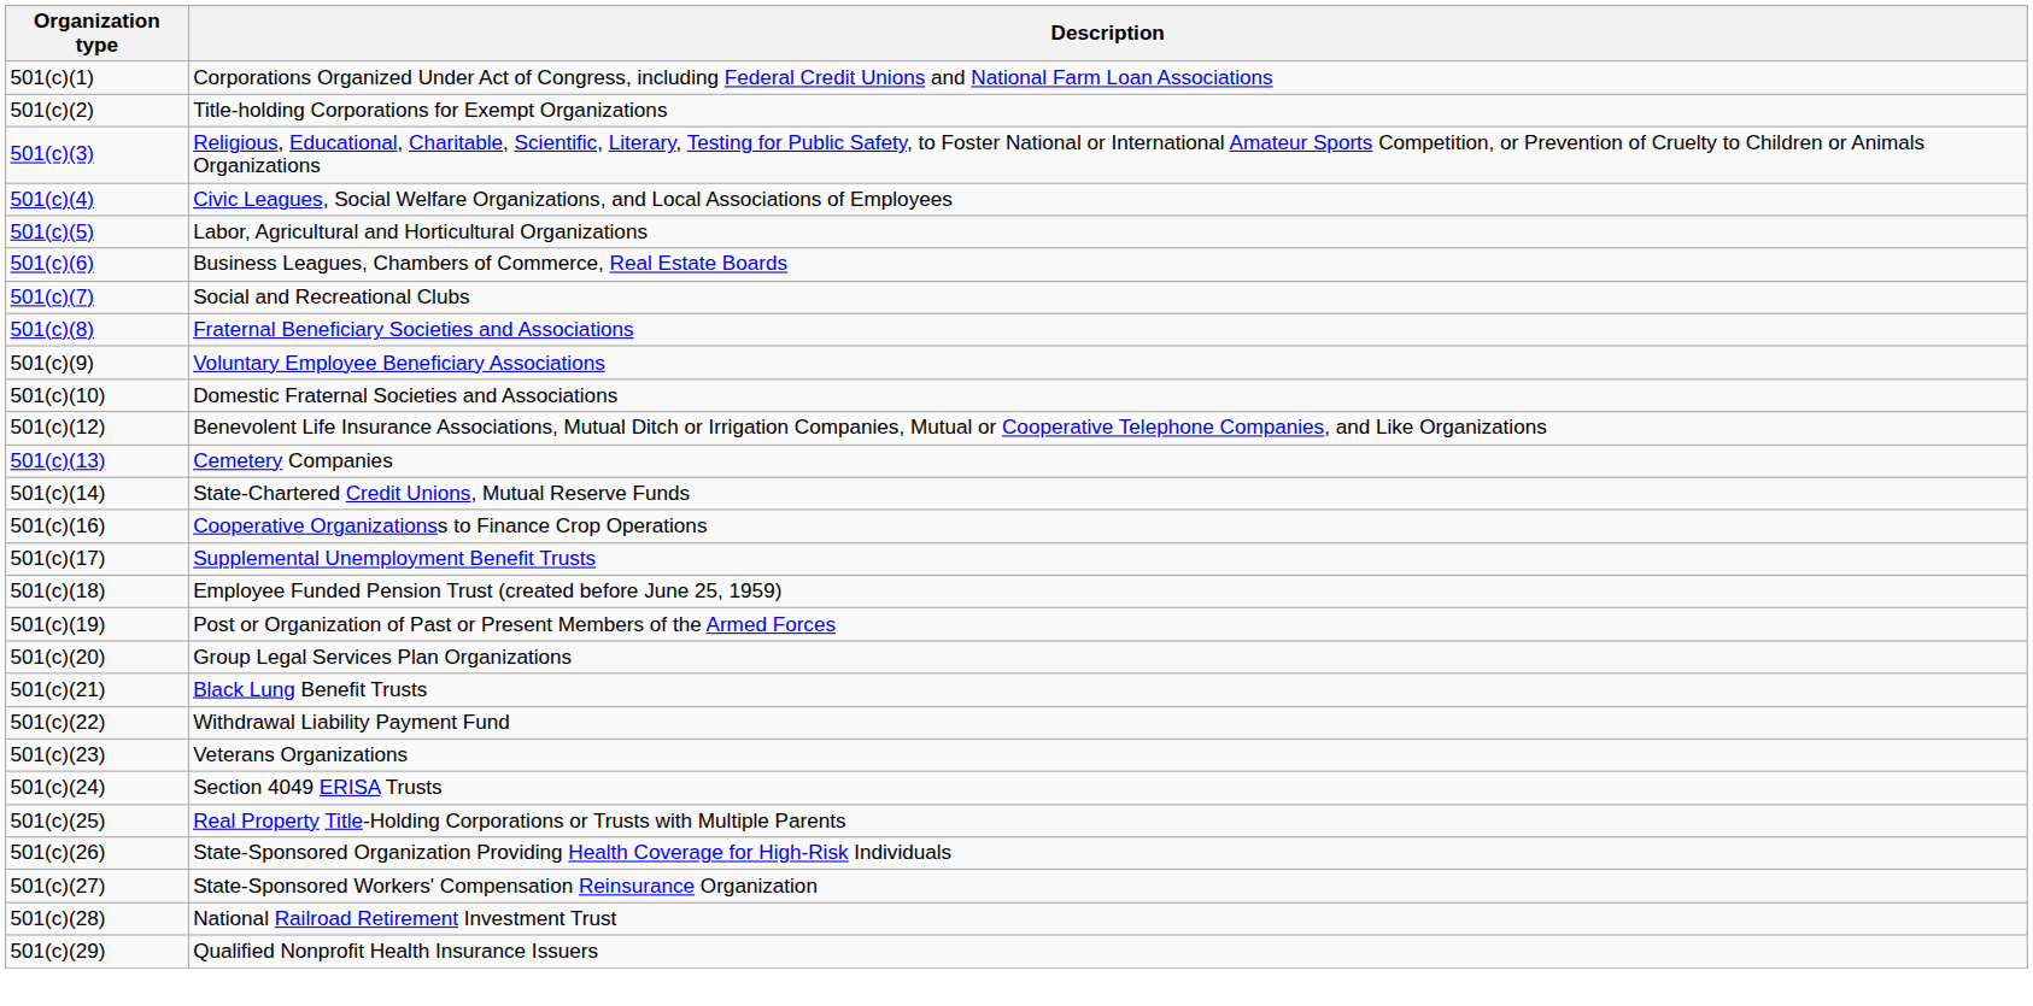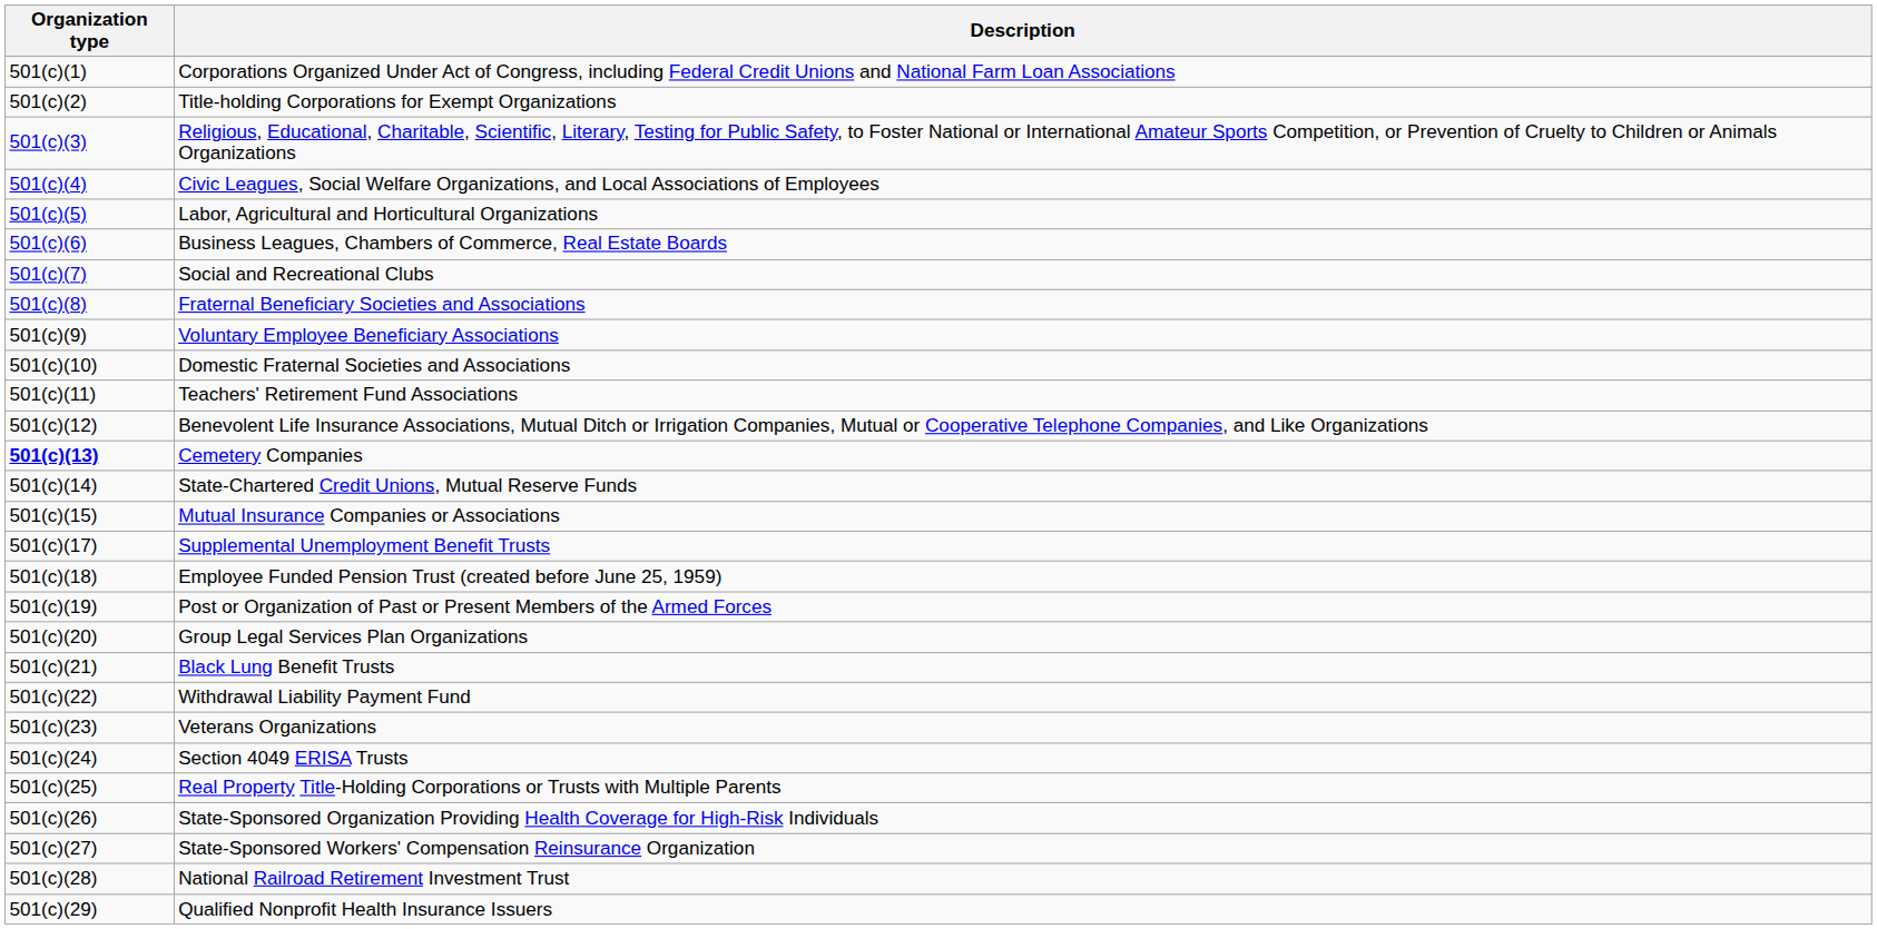 <table class="wikitable">
 <tr>
 <th>Organization type</th>
 <th>Description</th>
 </tr>
 <tr>
 <td>501(c)(1)</td>
 <td>Corporations Organized Under Act of Congress, including <a href='#'>Federal Credit Unions</a> and <a href='#'>National Farm Loan Associations</a></td>
 </tr>
 <tr>
 <td>501(c)(2)</td>
 <td>Title-holding Corporations for Exempt Organizations</td>
 </tr>
 <tr>
 <td><a href='#'>501(c)(3)</a></td>
 <td><a href='#'>Religious</a>, <a href='#'>Educational</a>, <a href='#'>Charitable</a>, <a href='#'>Scientific</a>, <a href='#'>Literary</a>, <a href='#'>Testing for Public Safety</a>, to Foster National or International <a href='#'>Amateur Sports</a> Competition, or Prevention of Cruelty to Children or Animals Organizations</td>
 </tr>
 <tr>
 <td><a href='#'>501(c)(4)</a></td>
 <td><a href='#'>Civic Leagues</a>, Social Welfare Organizations, and Local Associations of Employees</td>
 </tr>
 <tr>
 <td><a href='#'>501(c)(5)</a></td>
 <td>Labor, Agricultural and Horticultural Organizations</td>
 </tr>
 <tr>
 <td><a href='#'>501(c)(6)</a></td>
 <td>Business Leagues, Chambers of Commerce, <a href='#'>Real Estate Boards</a></td>
 </tr>
 <tr>
 <td><a href='#'>501(c)(7)</a></td>
 <td>Social and Recreational Clubs</td>
 </tr>
 <tr>
 <td><a href='#'>501(c)(8)</a></td>
 <td><a href='#'>Fraternal Beneficiary Societies and Associations</a></td>
 </tr>
 <tr>
 <td>501(c)(9)</td>
 <td><a href='#'>Voluntary Employee Beneficiary Associations</a></td>
 </tr>
 <tr>
 <td>501(c)(10)</td>
 <td>Domestic Fraternal Societies and Associations</td>
 </tr>
 <tr>
+<td>501(c)(11)</td>
+<td>Teachers' Retirement Fund Associations</td>
+</tr>
+<tr>
 <td>501(c)(12)</td>
 <td>Benevolent Life Insurance Associations, Mutual Ditch or Irrigation Companies, Mutual or <a href='#'>Cooperative Telephone Companies</a>, and Like Organizations</td>
 </tr>
 <tr>
-<td><a href='#'>501(c)(13)</a></td>
+<td><strong><a href='#'>501(c)(13)</a></strong></td>
 <td><a href='#'>Cemetery</a> Companies</td>
 </tr>
 <tr>
 <td>501(c)(14)</td>
 <td>State-Chartered <a href='#'>Credit Unions</a>, Mutual Reserve Funds</td>
 </tr>
 <tr>
-<td>501(c)(16)</td>
-<td><a href='#'>Cooperative Organizations</a>s to Finance Crop Operations</td>
+<td>501(c)(15)</td>
+<td><a href='#'>Mutual Insurance</a> Companies or Associations</td>
 </tr>
 <tr>
 <td>501(c)(17)</td>
 <td><a href='#'>Supplemental Unemployment Benefit Trusts</a></td>
 </tr>
 <tr>
 <td>501(c)(18)</td>
 <td>Employee Funded Pension Trust (created before June 25, 1959)</td>
 </tr>
 <tr>
 <td>501(c)(19)</td>
 <td>Post or Organization of Past or Present Members of the <a href='#'>Armed Forces</a></td>
 </tr>
 <tr>
 <td>501(c)(20)</td>
 <td>Group Legal Services Plan Organizations</td>
 </tr>
 <tr>
 <td>501(c)(21)</td>
 <td><a href='#'>Black Lung</a> Benefit Trusts</td>
 </tr>
 <tr>
 <td>501(c)(22)</td>
 <td>Withdrawal Liability Payment Fund</td>
 </tr>
 <tr>
 <td>501(c)(23)</td>
 <td>Veterans Organizations</td>
 </tr>
 <tr>
 <td>501(c)(24)</td>
 <td>Section 4049 <a href='#'>ERISA</a> Trusts</td>
 </tr>
 <tr>
 <td>501(c)(25)</td>
 <td><a href='#'>Real Property</a> <a href='#'>Title</a>-Holding Corporations or Trusts with Multiple Parents</td>
 </tr>
 <tr>
 <td>501(c)(26)</td>
 <td>State-Sponsored Organization Providing <a href='#'>Health Coverage for High-Risk</a> Individuals</td>
 </tr>
 <tr>
 <td>501(c)(27)</td>
 <td>State-Sponsored Workers' Compensation <a href='#'>Reinsurance</a> Organization</td>
 </tr>
 <tr>
 <td>501(c)(28)</td>
 <td>National <a href='#'>Railroad Retirement</a> Investment Trust</td>
 </tr>
 <tr>
 <td>501(c)(29)</td>
 <td>Qualified Nonprofit Health Insurance Issuers</td>
 </tr>
 </table>
